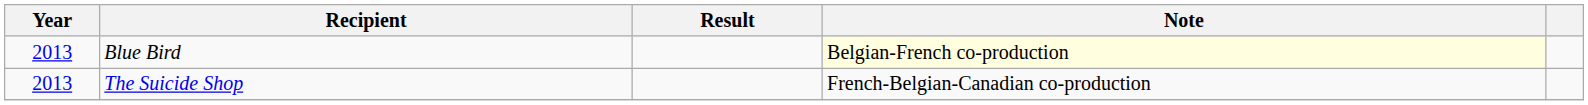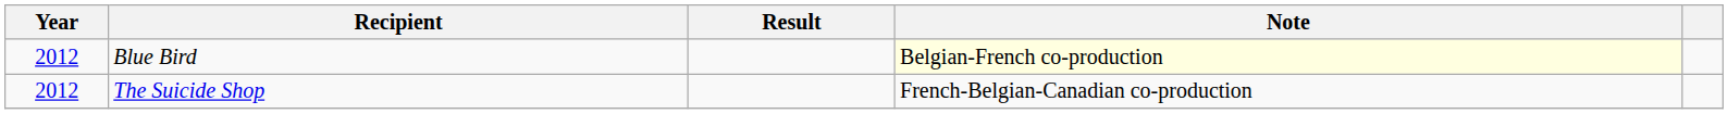 <table class="wikitable plainrowheaders" width="100%">
 <tr>
 <th width="5%">Year<br></th>
 <th width="28%">Recipient</th>
 <th width="10%">Result</th>
 <th width="38%">Note</th>
 <th width="2%"></th>
 </tr>
 <tr>
-<td align="center"><a href='#'>2013</a><br></td>
+<td align="center"><a href='#'>2012</a><br></td>
 <td><em>Blue Bird</em></td>
 <td></td>
 <td style="background: lightyellow;">Belgian-French co-production</td>
 <td align="center"></td>
 </tr>
 <tr>
-<td align="center"><a href='#'>2013</a><br></td>
+<td align="center"><a href='#'>2012</a><br></td>
 <td><em><a href='#'>The Suicide Shop</a></em></td>
 <td></td>
 <td>French-Belgian-Canadian co-production</td>
 <td align="center"></td>
 </tr>
 <tr>
 </tr>
 </table>
